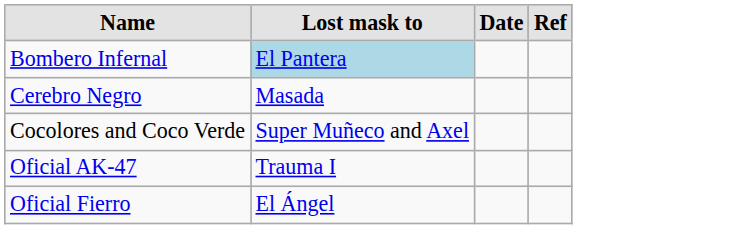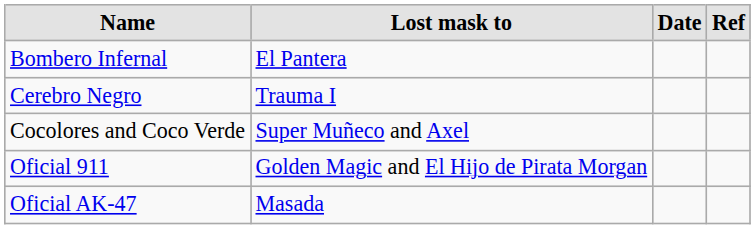 <table style="font-size: 85%; text-align: left;" class="wikitable sortable">
 <tr>
 <th style="border-style: none none solid solid; background: #e3e3e3"><strong>Name</strong></th>
 <th style="border-style: none none solid solid; background: #e3e3e3"><strong>Lost mask to</strong></th>
 <th style="border-style: none none solid solid; background: #e3e3e3"><strong>Date</strong></th>
 <th style="border-style: none none solid solid; background: #e3e3e3"><strong>Ref</strong></th>
 </tr>
 <tr>
 <td><a href='#'>Bombero Infernal</a></td>
-<td style="background: lightblue;"><a href='#'>El Pantera</a></td>
+<td><a href='#'>El Pantera</a></td>
 <td></td>
 <td></td>
 </tr>
 <tr>
 <td><a href='#'>Cerebro Negro</a></td>
-<td><a href='#'>Masada</a></td>
+<td><a href='#'>Trauma I</a></td>
 <td></td>
 <td></td>
 </tr>
 <tr>
 <td>Cocolores and Coco Verde</td>
 <td><a href='#'>Super Muñeco</a> and <a href='#'>Axel</a></td>
 <td></td>
 <td></td>
 </tr>
 <tr>
-<td><a href='#'>Oficial AK-47</a></td>
-<td><a href='#'>Trauma I</a></td>
+<td><a href='#'>Oficial 911</a></td>
+<td><a href='#'>Golden Magic</a> and <a href='#'>El Hijo de Pirata Morgan</a></td>
 <td></td>
 <td></td>
 </tr>
 <tr>
-<td><a href='#'>Oficial Fierro</a></td>
-<td><a href='#'>El Ángel</a></td>
+<td><a href='#'>Oficial AK-47</a></td>
+<td><a href='#'>Masada</a></td>
 <td></td>
 <td></td>
 </tr>
 </table>
